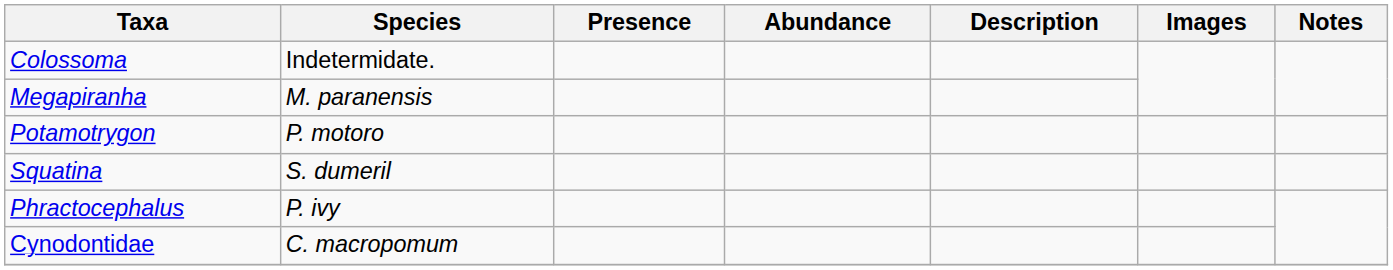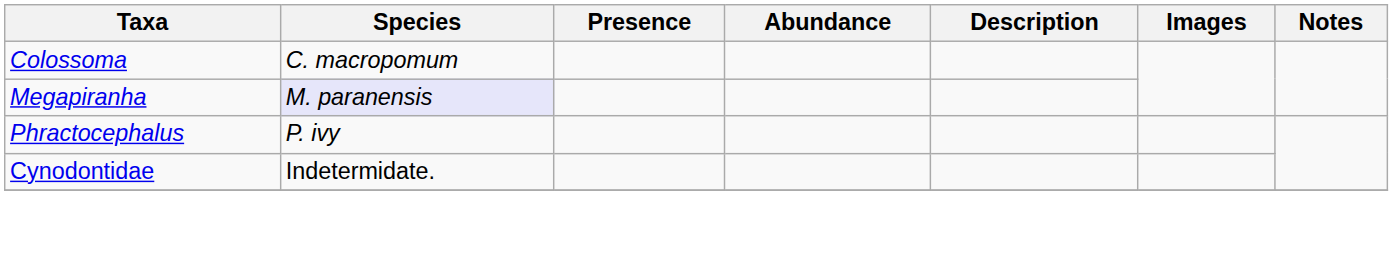 <table class="wikitable sortable" align="center" width="75%">
 <tr>
 <th>Taxa</th>
 <th>Species</th>
 <th>Presence</th>
 <th>Abundance</th>
 <th>Description</th>
 <th>Images</th>
 <th>Notes</th>
 </tr>
 <tr>
 <td><em><a href='#'>Colossoma</a></em></td>
-<td>Indetermidate.</td>
+<td><em>C. macropomum</em></td>
 <td></td>
 <td></td>
 <td></td>
 <td rowspan = "2"></td>
 <td rowspan = "2"></td>
 </tr>
 <tr>
 <td><em><a href='#'>Megapiranha</a></em></td>
-<td><em>M. paranensis</em><br></td>
-<td></td>
-<td></td>
-<td></td>
-</tr>
-<tr>
-<td><em><a href='#'>Potamotrygon</a></em></td>
-<td><em>P. motoro</em></td>
-<td></td>
-<td></td>
-<td></td>
-<td></td>
-<td></td>
-</tr>
-<tr>
-<td><em><a href='#'>Squatina</a></em></td>
-<td><em>S. dumeril</em></td>
-<td></td>
-<td></td>
+<td style="background: lavender;"><em>M. paranensis</em><br></td>
 <td></td>
 <td></td>
 <td></td>
 </tr>
 <tr>
 <td><em><a href='#'>Phractocephalus</a></em></td>
 <td><em>P. ivy</em></td>
 <td></td>
 <td></td>
 <td></td>
 <td></td>
 <td rowspan = "2"></td>
 </tr>
 <tr>
 <td><a href='#'>Cynodontidae</a></td>
-<td><em>C. macropomum</em></td>
+<td>Indetermidate.</td>
 <td></td>
 <td></td>
 <td></td>
 <td></td>
 </tr>
 <tr>
 </tr>
 </table>
